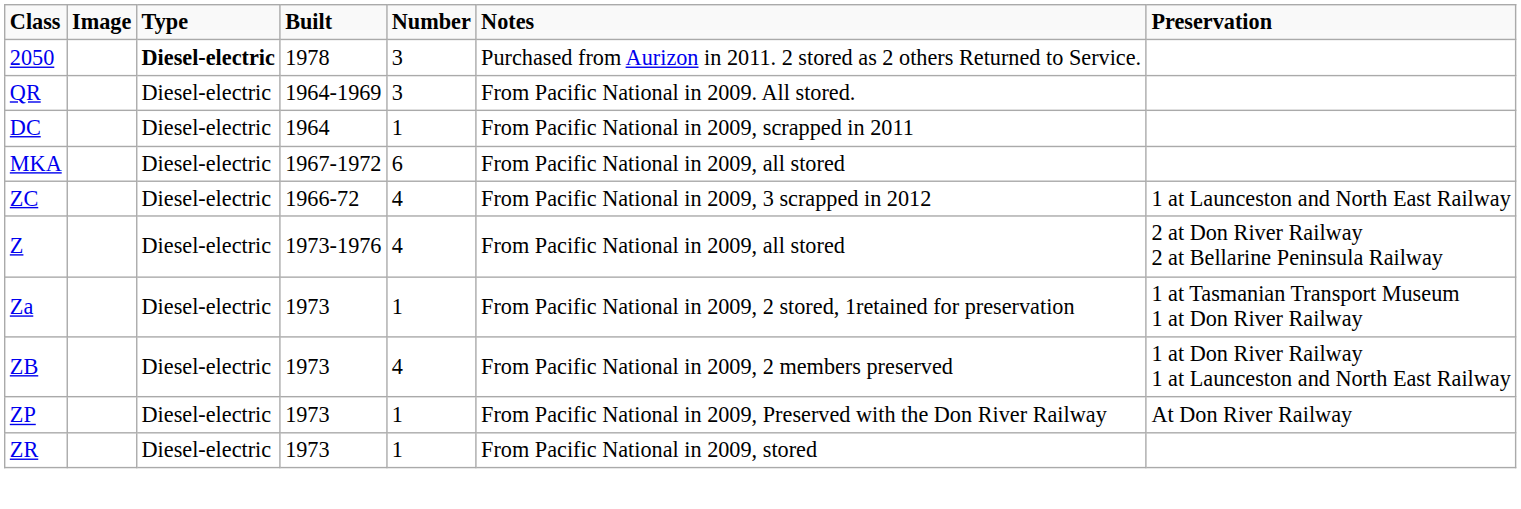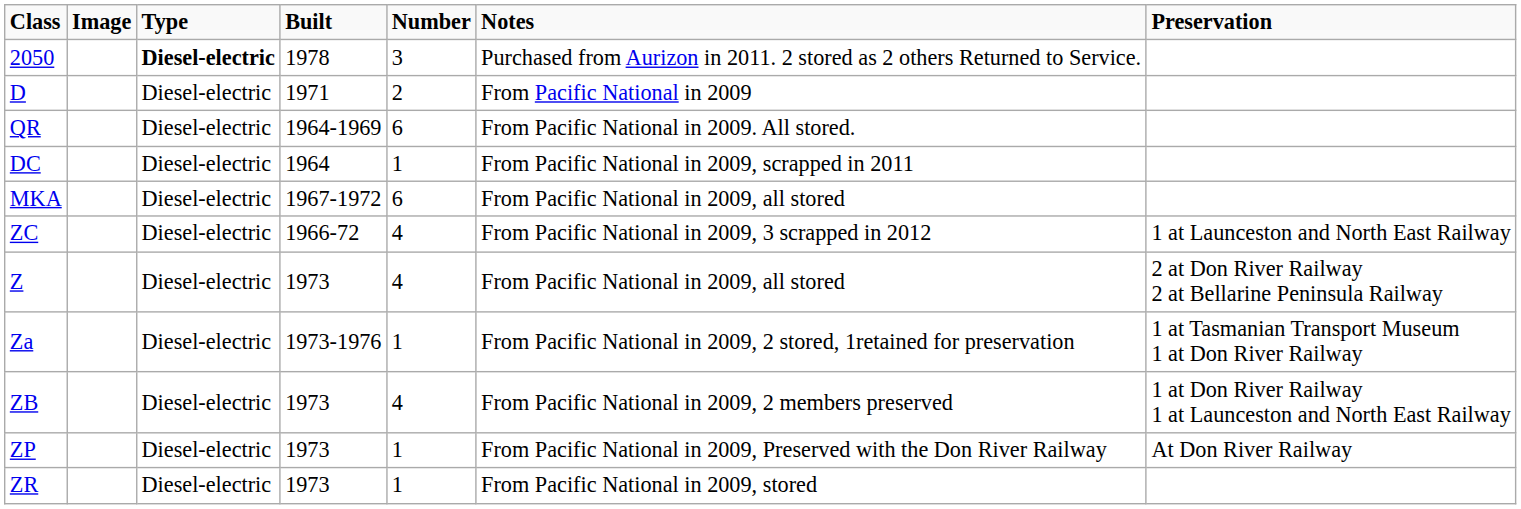 <table class="wikitable sortable">
 <tr style="background:#f9f9f9;">
 <td><strong>Class</strong></td>
 <td><strong>Image</strong></td>
 <td><strong>Type</strong></td>
 <td><strong>Built</strong></td>
 <td><strong>Number</strong></td>
 <td><strong>Notes</strong></td>
 <td><strong>Preservation</strong></td>
 </tr>
 <tr bgcolor="#FFFFFF">
 <td><a href='#'>2050</a></td>
 <td></td>
 <td><strong>Diesel-electric</strong></td>
 <td>1978</td>
 <td>3</td>
 <td>Purchased from <a href='#'>Aurizon</a> in 2011. 2 stored as 2 others Returned to Service.</td>
 <td></td>
 </tr>
 <tr bgcolor="#FFFFFF">
+<td><a href='#'>D</a></td>
+<td></td>
+<td>Diesel-electric</td>
+<td>1971</td>
+<td>2</td>
+<td>From <a href='#'>Pacific National</a> in 2009</td>
+<td></td>
+</tr>
+<tr bgcolor="#FFFFFF">
 <td><a href='#'>QR</a></td>
 <td></td>
 <td>Diesel-electric</td>
 <td>1964-1969</td>
-<td>3</td>
+<td>6</td>
 <td>From Pacific National in 2009. All stored.</td>
 <td></td>
 </tr>
 <tr bgcolor="#FFFFFF">
 <td><a href='#'>DC</a></td>
 <td></td>
 <td>Diesel-electric</td>
 <td>1964</td>
 <td>1</td>
 <td>From Pacific National in 2009, scrapped in 2011</td>
 <td></td>
 </tr>
 <tr bgcolor="#FFFFFF">
 <td><a href='#'>MKA</a></td>
 <td></td>
 <td>Diesel-electric</td>
 <td>1967-1972</td>
 <td>6</td>
 <td>From Pacific National in 2009, all stored</td>
 <td></td>
 </tr>
 <tr bgcolor="#FFFFFF">
 <td><a href='#'>ZC</a></td>
 <td></td>
 <td>Diesel-electric</td>
 <td>1966-72</td>
 <td>4</td>
 <td>From Pacific National in 2009, 3 scrapped in 2012</td>
 <td>1 at Launceston and North East Railway</td>
 </tr>
 <tr bgcolor="#FFFFFF">
 <td><a href='#'>Z</a></td>
 <td></td>
 <td>Diesel-electric</td>
-<td>1973-1976</td>
+<td>1973</td>
 <td>4</td>
 <td>From Pacific National in 2009, all stored</td>
 <td>2 at Don River Railway<br>2 at Bellarine Peninsula Railway</td>
 </tr>
 <tr bgcolor="#FFFFFF">
 <td><a href='#'>Za</a></td>
 <td></td>
 <td>Diesel-electric</td>
-<td>1973</td>
+<td>1973-1976</td>
 <td>1</td>
 <td>From Pacific National in 2009, 2 stored, 1retained for preservation</td>
 <td>1 at Tasmanian Transport Museum<br>1 at Don River Railway</td>
 </tr>
 <tr bgcolor="#FFFFFF">
 <td><a href='#'>ZB</a></td>
 <td></td>
 <td>Diesel-electric</td>
 <td>1973</td>
 <td>4</td>
 <td>From Pacific National in 2009, 2 members preserved</td>
 <td>1 at Don River Railway<br>1 at Launceston and North East Railway</td>
 </tr>
 <tr bgcolor="#FFFFFF">
 <td><a href='#'>ZP</a></td>
 <td></td>
 <td>Diesel-electric</td>
 <td>1973</td>
 <td>1</td>
 <td>From Pacific National in 2009, Preserved with the Don River Railway</td>
 <td>At Don River Railway</td>
 </tr>
 <tr bgcolor="#FFFFFF">
 <td><a href='#'>ZR</a></td>
 <td></td>
 <td>Diesel-electric</td>
 <td>1973</td>
 <td>1</td>
 <td>From Pacific National in 2009, stored</td>
 <td></td>
 </tr>
 </table>
